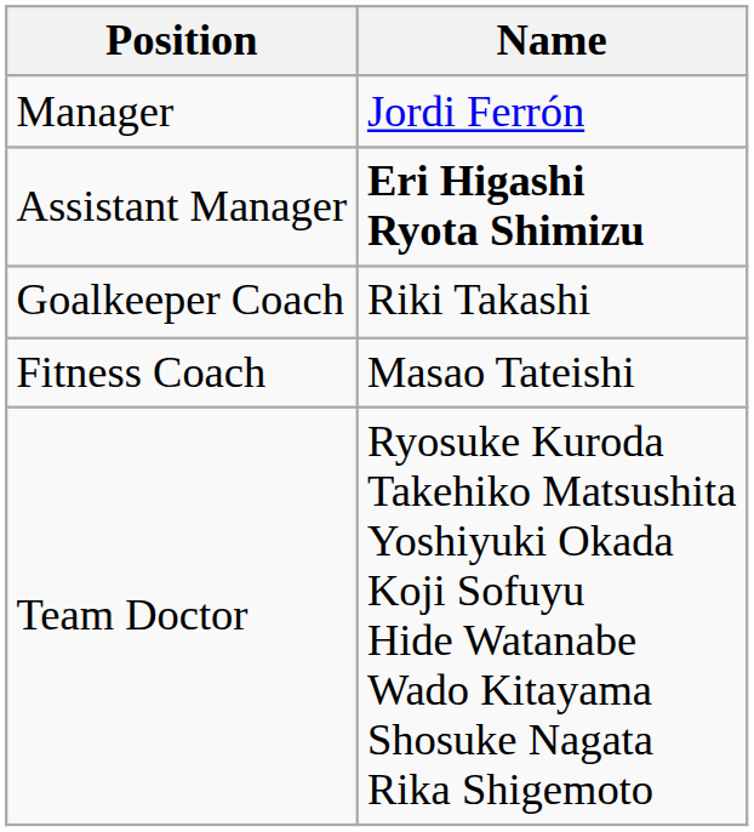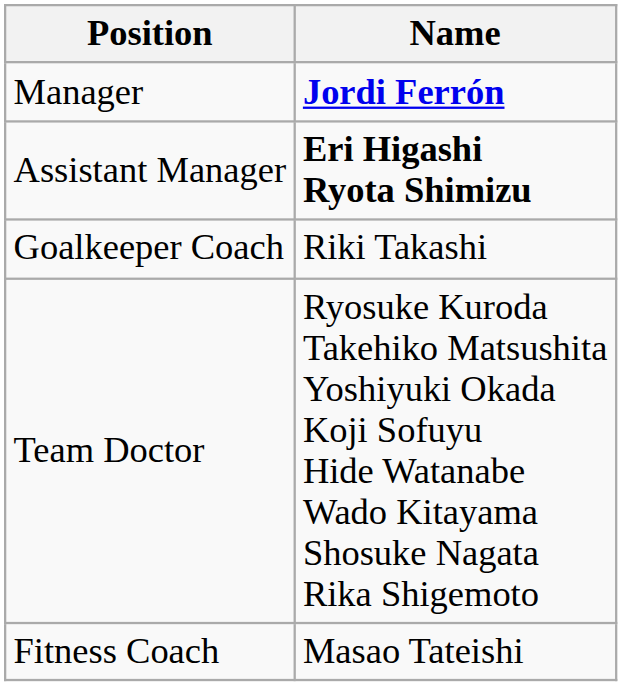 <table class="wikitable">
 <tr>
 <th>Position</th>
 <th>Name</th>
 </tr>
 <tr>
 <td>Manager</td>
-<td> <a href='#'>Jordi Ferrón</a></td>
+<td><strong> <a href='#'>Jordi Ferrón</a></strong></td>
 </tr>
 <tr>
 <td>Assistant Manager</td>
 <td><strong> Eri Higashi <br> Ryota Shimizu</strong></td>
 </tr>
 <tr>
 <td>Goalkeeper Coach</td>
 <td> Riki Takashi</td>
 </tr>
 <tr>
+<td>Team Doctor</td>
+<td> Ryosuke Kuroda<br> Takehiko Matsushita<br> Yoshiyuki Okada<br> Koji Sofuyu<br> Hide Watanabe<br> Wado Kitayama<br> Shosuke Nagata<br> Rika Shigemoto</td>
+</tr>
+<tr>
 <td>Fitness Coach</td>
 <td> Masao Tateishi</td>
 </tr>
-<tr>
-<td>Team Doctor</td>
-<td> Ryosuke Kuroda<br> Takehiko Matsushita<br> Yoshiyuki Okada<br> Koji Sofuyu<br> Hide Watanabe<br> Wado Kitayama<br> Shosuke Nagata<br> Rika Shigemoto</td>
-</tr>
 </table>
